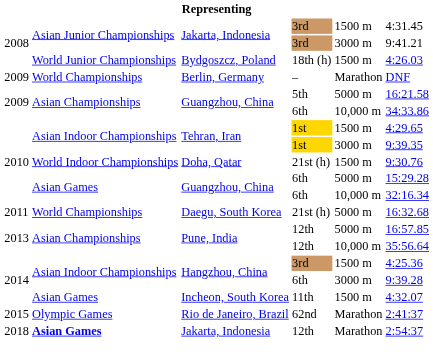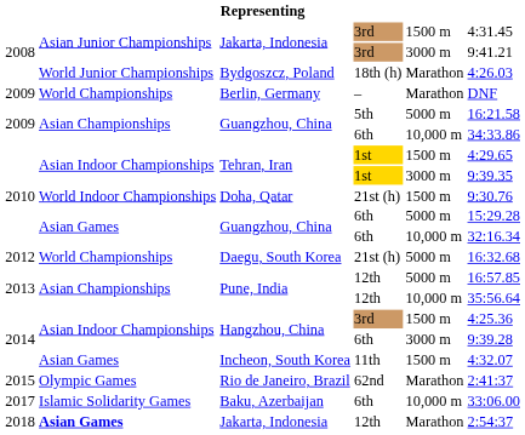 <table>
 <tr>
 <th colspan="6">Representing </th>
 </tr>
 <tr>
 <td rowspan=3>2008</td>
 <td rowspan=2><a href='#'>Asian Junior Championships</a></td>
 <td rowspan=2><a href='#'>Jakarta, Indonesia</a></td>
 <td bgcolor=cc9966>3rd</td>
 <td>1500 m</td>
 <td>4:31.45</td>
 </tr>
 <tr>
 <td bgcolor=cc9966>3rd</td>
 <td>3000 m</td>
 <td>9:41.21</td>
 </tr>
 <tr>
 <td><a href='#'>World Junior Championships</a></td>
 <td><a href='#'>Bydgoszcz, Poland</a></td>
 <td>18th (h)</td>
-<td>1500 m</td>
+<td>Marathon</td>
 <td><a href='#'>4:26.03</a></td>
 </tr>
 <tr>
 <td>2009</td>
 <td><a href='#'>World Championships</a></td>
 <td><a href='#'>Berlin, Germany</a></td>
 <td>–</td>
 <td>Marathon</td>
 <td><a href='#'>DNF</a></td>
 </tr>
 <tr>
 <td rowspan=2>2009</td>
 <td rowspan=2><a href='#'>Asian Championships</a></td>
 <td rowspan=2><a href='#'>Guangzhou, China</a></td>
 <td>5th</td>
 <td>5000 m</td>
 <td><a href='#'>16:21.58</a></td>
 </tr>
 <tr>
 <td>6th</td>
 <td>10,000 m</td>
 <td><a href='#'>34:33.86</a></td>
 </tr>
 <tr>
 <td rowspan=5>2010</td>
 <td rowspan=2><a href='#'>Asian Indoor Championships</a></td>
 <td rowspan=2><a href='#'>Tehran, Iran</a></td>
 <td bgcolor=gold>1st</td>
 <td>1500 m</td>
 <td><a href='#'>4:29.65</a></td>
 </tr>
 <tr>
 <td bgcolor=gold>1st</td>
 <td>3000 m</td>
 <td><a href='#'>9:39.35</a></td>
 </tr>
 <tr>
 <td><a href='#'>World Indoor Championships</a></td>
 <td><a href='#'>Doha, Qatar</a></td>
 <td>21st (h)</td>
 <td>1500 m</td>
 <td><a href='#'>9:30.76</a></td>
 </tr>
 <tr>
 <td rowspan=2><a href='#'>Asian Games</a></td>
 <td rowspan=2><a href='#'>Guangzhou, China</a></td>
 <td>6th</td>
 <td>5000 m</td>
 <td><a href='#'>15:29.28</a></td>
 </tr>
 <tr>
 <td>6th</td>
 <td>10,000 m</td>
 <td><a href='#'>32:16.34</a></td>
 </tr>
 <tr>
-<td>2011</td>
+<td>2012</td>
 <td><a href='#'>World Championships</a></td>
 <td><a href='#'>Daegu, South Korea</a></td>
 <td>21st (h)</td>
 <td>5000 m</td>
 <td><a href='#'>16:32.68</a></td>
 </tr>
 <tr>
 <td rowspan=2>2013</td>
 <td rowspan=2><a href='#'>Asian Championships</a></td>
 <td rowspan=2><a href='#'>Pune, India</a></td>
 <td>12th</td>
 <td>5000 m</td>
 <td><a href='#'>16:57.85</a></td>
 </tr>
 <tr>
 <td>12th</td>
 <td>10,000 m</td>
 <td><a href='#'>35:56.64</a></td>
 </tr>
 <tr>
 <td rowspan=3>2014</td>
 <td rowspan=2><a href='#'>Asian Indoor Championships</a></td>
 <td rowspan=2><a href='#'>Hangzhou, China</a></td>
 <td bgcolor=cc9966>3rd</td>
 <td>1500 m</td>
 <td><a href='#'>4:25.36</a></td>
 </tr>
 <tr>
 <td>6th</td>
 <td>3000 m</td>
 <td><a href='#'>9:39.28</a></td>
 </tr>
 <tr>
 <td><a href='#'>Asian Games</a></td>
 <td><a href='#'>Incheon, South Korea</a></td>
 <td>11th</td>
 <td>1500 m</td>
 <td><a href='#'>4:32.07</a></td>
 </tr>
 <tr>
 <td>2015</td>
 <td><a href='#'>Olympic Games</a></td>
 <td><a href='#'>Rio de Janeiro, Brazil</a></td>
 <td>62nd</td>
 <td>Marathon</td>
 <td><a href='#'>2:41:37</a></td>
 </tr>
 <tr>
+<td>2017</td>
+<td><a href='#'>Islamic Solidarity Games</a></td>
+<td><a href='#'>Baku, Azerbaijan</a></td>
+<td>6th</td>
+<td>10,000 m</td>
+<td><a href='#'>33:06.00</a></td>
+</tr>
+<tr>
 <td>2018</td>
 <td><strong><a href='#'>Asian Games</a></strong></td>
 <td><a href='#'>Jakarta, Indonesia</a></td>
 <td>12th</td>
 <td>Marathon</td>
 <td><a href='#'>2:54:37</a></td>
 </tr>
 </table>
